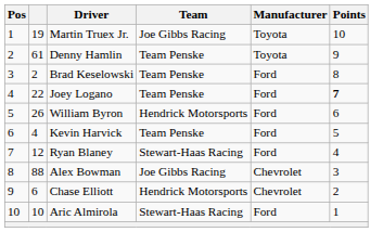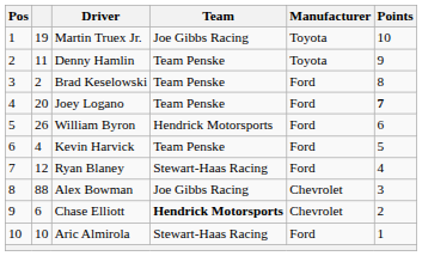 <table class="wikitable" style="font-size:98%">
 <tr>
 <th>Pos</th>
 <th></th>
 <th>Driver</th>
 <th>Team</th>
 <th>Manufacturer</th>
 <th>Points</th>
 </tr>
 <tr>
 <td>1</td>
 <td>19</td>
 <td>Martin Truex Jr.</td>
 <td>Joe Gibbs Racing</td>
 <td>Toyota</td>
 <td>10</td>
 </tr>
 <tr>
 <td>2</td>
-<td>61</td>
+<td>11</td>
 <td>Denny Hamlin</td>
 <td>Team Penske</td>
 <td>Toyota</td>
 <td>9</td>
 </tr>
 <tr>
 <td>3</td>
 <td>2</td>
 <td>Brad Keselowski</td>
 <td>Team Penske</td>
 <td>Ford</td>
 <td>8</td>
 </tr>
 <tr>
 <td>4</td>
-<td>22</td>
+<td>20</td>
 <td>Joey Logano</td>
 <td>Team Penske</td>
 <td>Ford</td>
 <td><strong>7</strong></td>
 </tr>
 <tr>
 <td>5</td>
 <td>26</td>
 <td>William Byron</td>
 <td>Hendrick Motorsports</td>
 <td>Ford</td>
 <td>6</td>
 </tr>
 <tr>
 <td>6</td>
 <td>4</td>
 <td>Kevin Harvick</td>
 <td>Team Penske</td>
 <td>Ford</td>
 <td>5</td>
 </tr>
 <tr>
 <td>7</td>
 <td>12</td>
 <td>Ryan Blaney</td>
 <td>Stewart-Haas Racing</td>
 <td>Ford</td>
 <td>4</td>
 </tr>
 <tr>
 <td>8</td>
 <td>88</td>
 <td>Alex Bowman</td>
 <td>Joe Gibbs Racing</td>
 <td>Chevrolet</td>
 <td>3</td>
 </tr>
 <tr>
 <td>9</td>
 <td>6</td>
 <td>Chase Elliott</td>
-<td>Hendrick Motorsports</td>
+<td><strong>Hendrick Motorsports</strong></td>
 <td>Chevrolet</td>
 <td>2</td>
 </tr>
 <tr>
 <td>10</td>
 <td>10</td>
 <td>Aric Almirola</td>
 <td>Stewart-Haas Racing</td>
 <td>Ford</td>
 <td>1</td>
 </tr>
 <tr>
 <th colspan="6"></th>
 </tr>
 </table>
